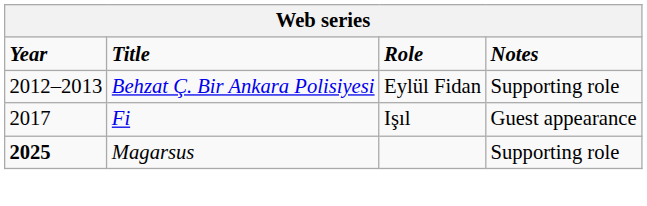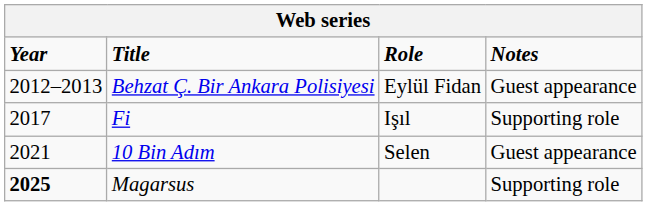 <table class="wikitable">
 <tr>
 <th colspan="4">Web series</th>
 </tr>
 <tr>
 <td><strong><em>Year</em></strong></td>
 <td><strong><em>Title</em></strong></td>
 <td><strong><em>Role</em></strong></td>
 <td><strong><em>Notes</em></strong></td>
 </tr>
 <tr>
 <td>2012–2013</td>
 <td><em><a href='#'>Behzat Ç. Bir Ankara Polisiyesi</a></em></td>
 <td>Eylül Fidan</td>
-<td>Supporting role</td>
+<td>Guest appearance</td>
 </tr>
 <tr>
 <td>2017</td>
 <td><a href='#'><em>Fi</em></a></td>
 <td>Işıl</td>
+<td>Supporting role</td>
+</tr>
+<tr>
+<td>2021</td>
+<td><em><a href='#'>10 Bin Adım</a></em></td>
+<td>Selen</td>
 <td>Guest appearance</td>
 </tr>
 <tr>
 <td><strong>2025</strong></td>
 <td><em>Magarsus</em></td>
 <td></td>
 <td>Supporting role</td>
 </tr>
 </table>
